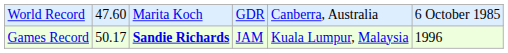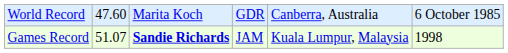 <table class="wikitable">
 <tr bgcolor = "ddeeff">
 <td><a href='#'>World Record</a></td>
 <td>47.60</td>
 <td><a href='#'>Marita Koch</a></td>
 <td><a href='#'>GDR</a></td>
 <td><a href='#'>Canberra</a>, Australia</td>
 <td>6 October 1985</td>
 </tr>
 <tr bgcolor = "eeffdd">
 <td><a href='#'>Games Record</a></td>
-<td>50.17</td>
+<td>51.07</td>
 <td><strong><a href='#'>Sandie Richards</a></strong></td>
 <td><a href='#'>JAM</a></td>
 <td><a href='#'>Kuala Lumpur</a>, <a href='#'>Malaysia</a></td>
-<td>1996</td>
+<td>1998</td>
 </tr>
 </table>
